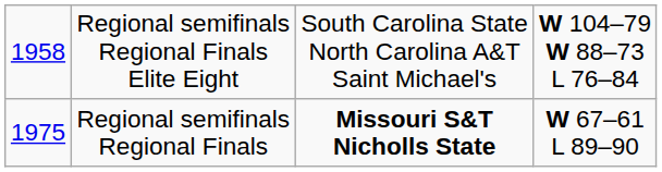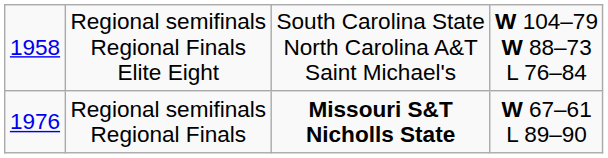 <table class="wikitable">
 <tr align="center">
 <td><a href='#'>1958</a></td>
 <td>Regional semifinals<br>Regional Finals<br>Elite Eight</td>
 <td>South Carolina State<br>North Carolina A&T<br>Saint Michael's</td>
 <td><strong>W</strong> 104–79<br><strong>W</strong> 88–73<br>L 76–84</td>
 </tr>
 <tr align="center">
-<td><a href='#'>1975</a></td>
+<td><a href='#'>1976</a></td>
 <td>Regional semifinals<br>Regional Finals</td>
 <td><strong>Missouri S&T<br>Nicholls State</strong></td>
 <td><strong>W</strong> 67–61<br>L 89–90</td>
 </tr>
 </table>
